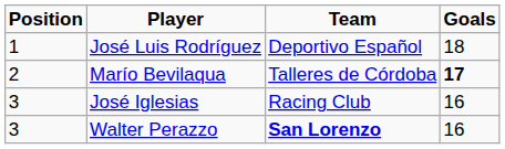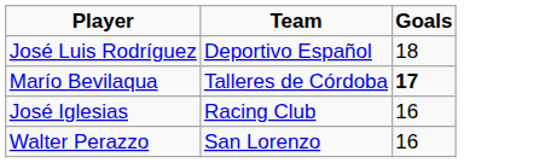 <table border="2" cellpadding="2" cellspacing="0" style="margin: 0; background: #f9f9f9; border: 1px #aaa solid; border-collapse: collapse; font-size: 85%;">
 <tr>
-<th>Position</th>
 <th>Player</th>
 <th>Team</th>
 <th>Goals</th>
 </tr>
 <tr>
-<td>1</td>
 <td><a href='#'>José Luis Rodríguez</a></td>
 <td><a href='#'>Deportivo Español</a></td>
 <td>18</td>
 </tr>
 <tr>
-<td>2</td>
 <td><a href='#'>Marío Bevilaqua</a></td>
 <td><a href='#'>Talleres de Córdoba</a></td>
 <td><strong>17</strong></td>
 </tr>
 <tr>
-<td>3</td>
 <td><a href='#'>José Iglesias</a></td>
 <td><a href='#'>Racing Club</a></td>
 <td>16</td>
 </tr>
 <tr>
-<td>3</td>
 <td><a href='#'>Walter Perazzo</a></td>
-<td><strong><a href='#'>San Lorenzo</a></strong></td>
+<td><a href='#'>San Lorenzo</a></td>
 <td>16</td>
 </tr>
 </table>
